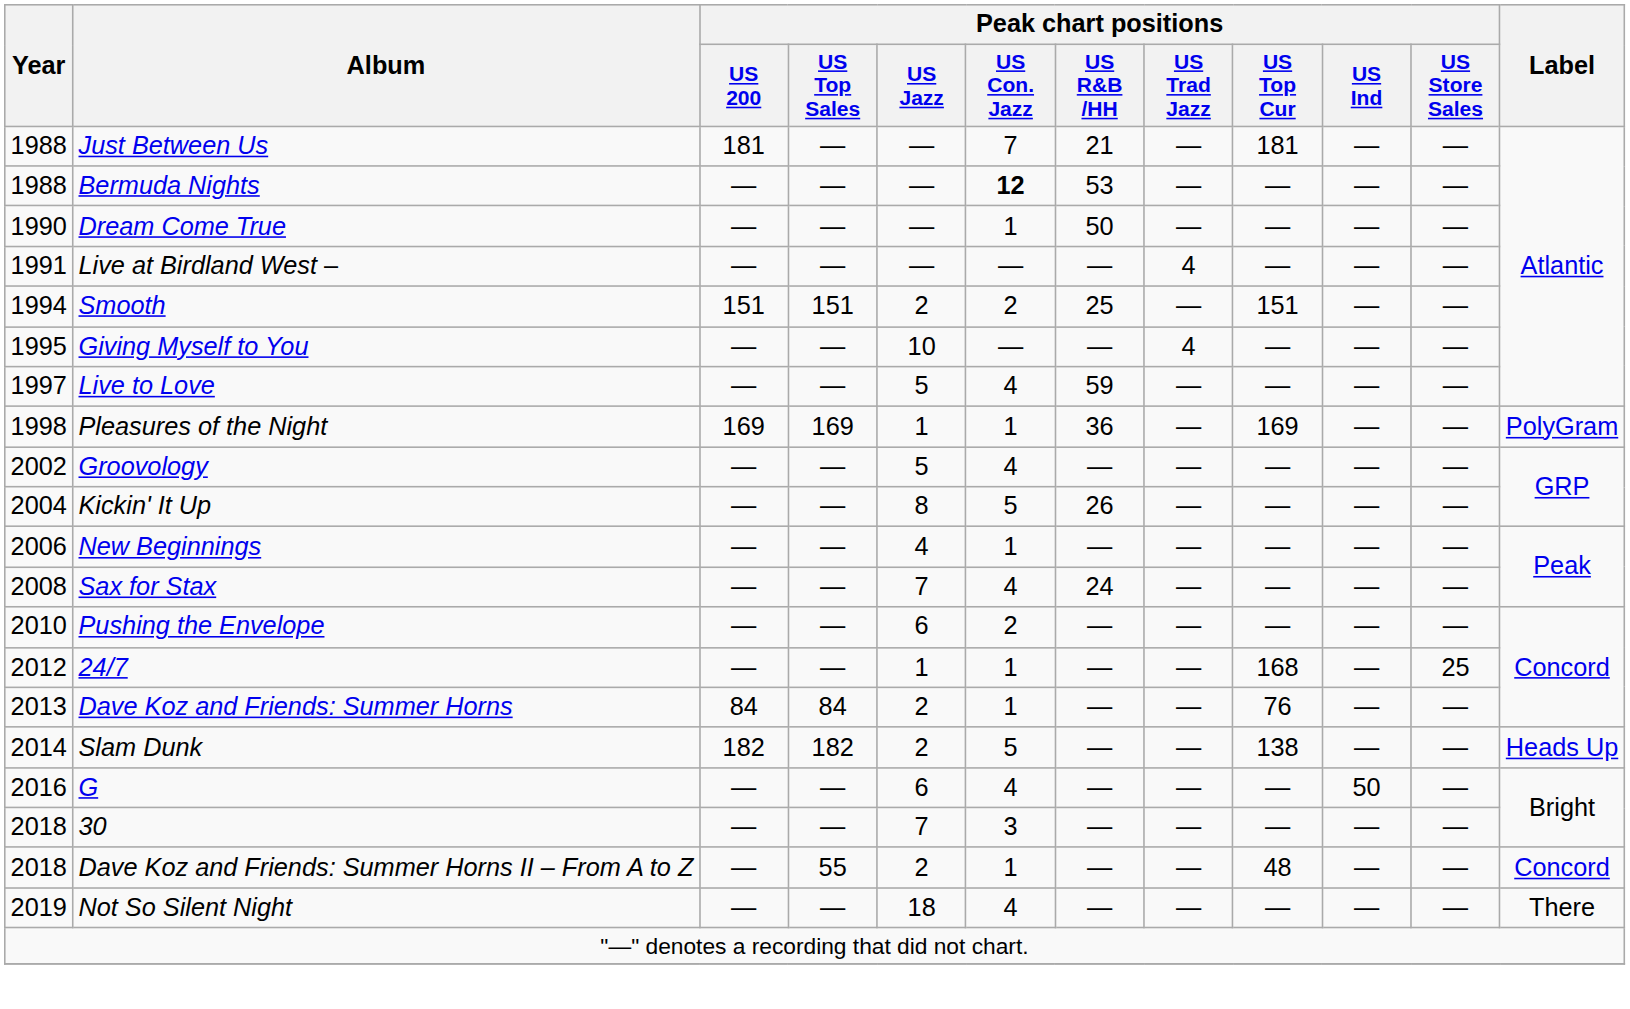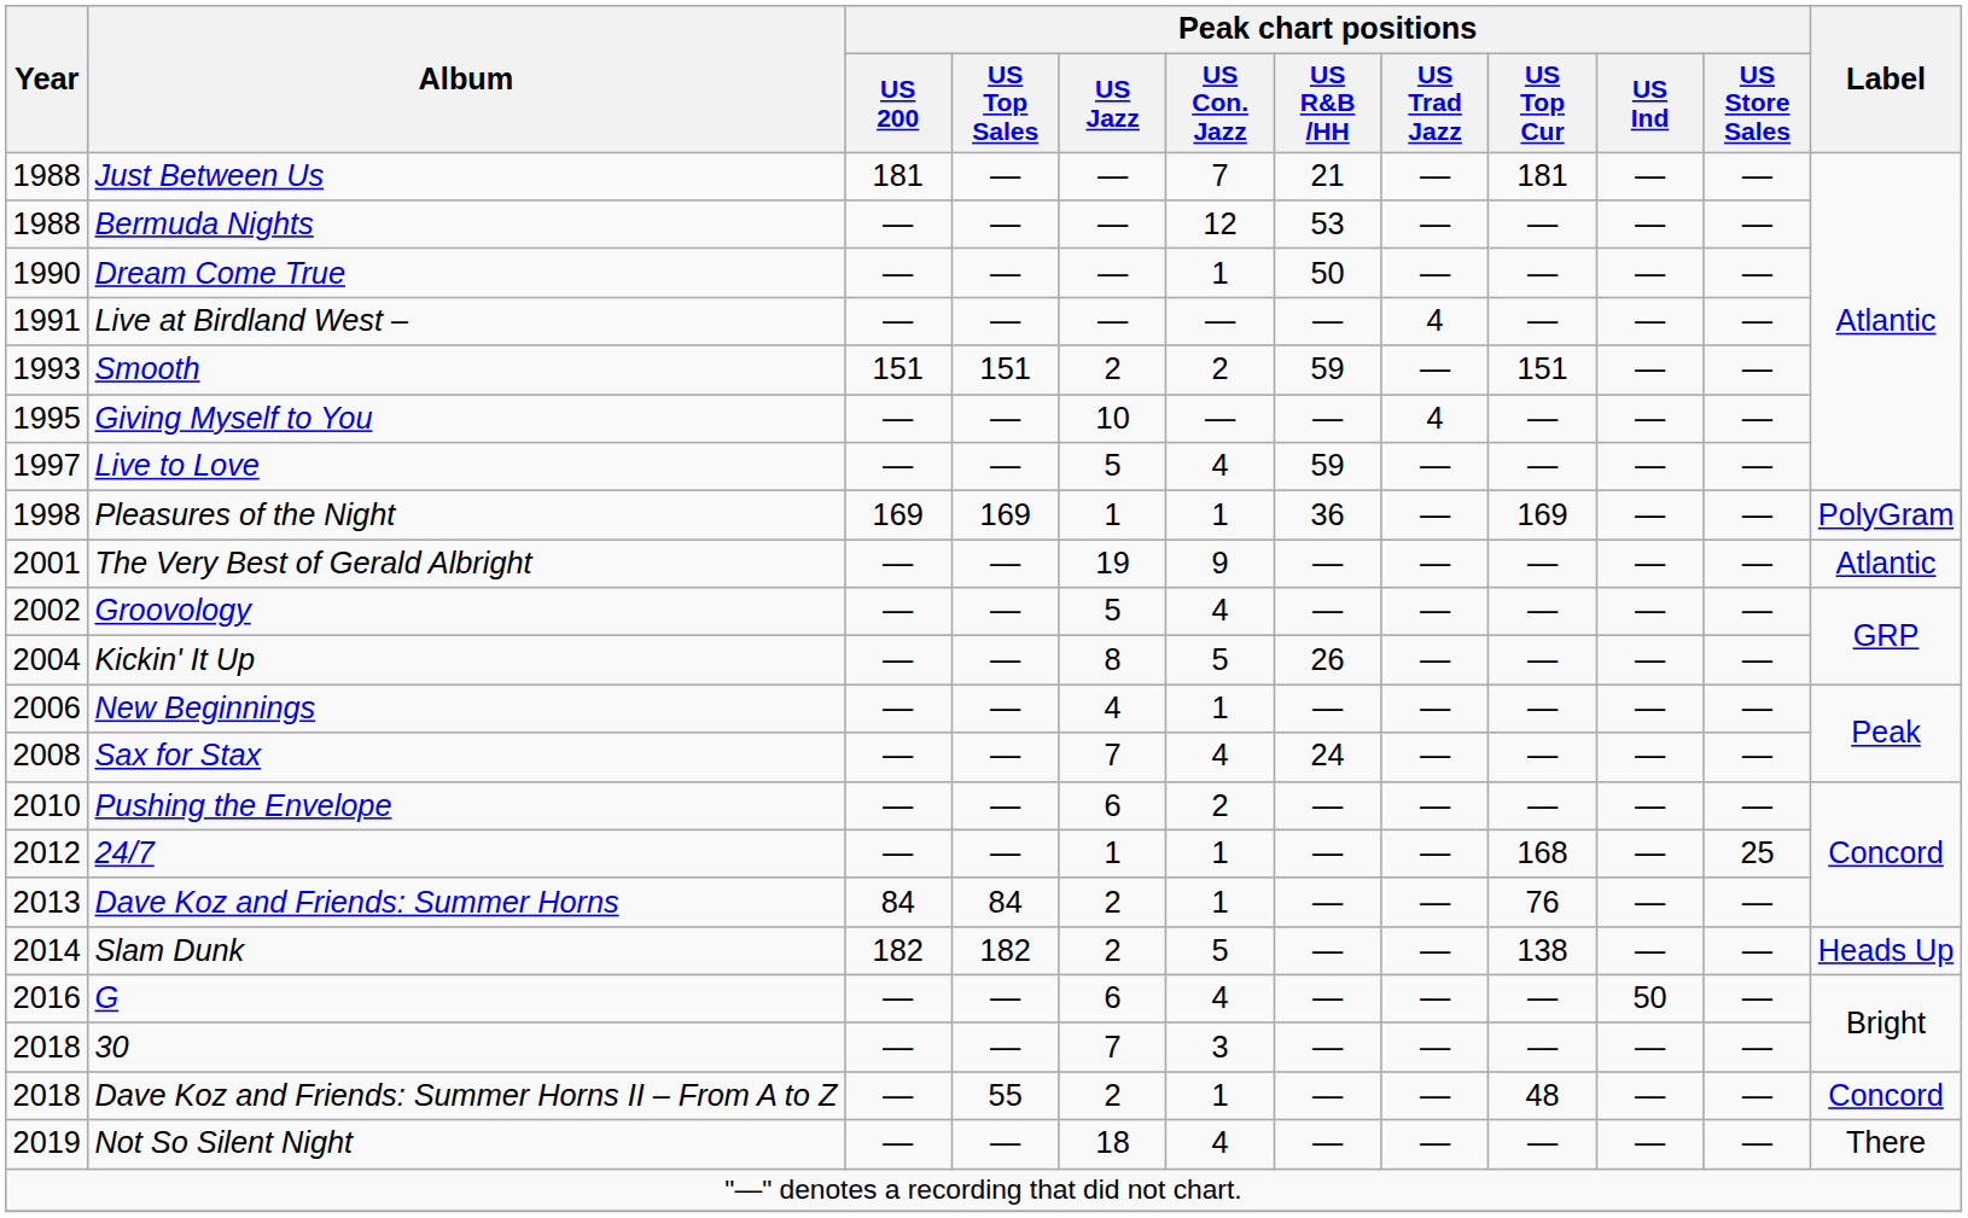 <table class="wikitable" style="text-align:center;">
 <tr>
 <th rowspan="2">Year</th>
 <th rowspan="2">Album</th>
 <th colspan="9">Peak chart positions</th>
 <th rowspan="2">Label</th>
 </tr>
 <tr style="font-size:smaller;">
 <th style="width:50px;"><a href='#'>US<br>200</a><br></th>
 <th style="width:50px;"><a href='#'>US<br>Top<br>Sales</a><br></th>
 <th style="width:50px;"><a href='#'>US<br>Jazz</a><br></th>
 <th style="width:50px;"><a href='#'>US<br>Con.<br>Jazz</a><br></th>
 <th style="width:50px;"><a href='#'>US<br>R&B<br>/HH</a><br></th>
 <th style="width:50px;"><a href='#'>US<br>Trad<br>Jazz</a><br></th>
 <th style="width:50px;"><a href='#'>US<br>Top<br>Cur</a><br></th>
 <th style="width:50px;"><a href='#'>US<br>Ind</a><br></th>
 <th style="width:50px;"><a href='#'>US<br>Store<br>Sales</a><br></th>
 </tr>
 <tr>
 <td>1988</td>
 <td align="left"><em><a href='#'>Just Between Us</a></em></td>
 <td>181</td>
 <td>—</td>
 <td>—</td>
 <td>7</td>
 <td>21</td>
 <td>—</td>
 <td>181</td>
 <td>—</td>
 <td>—</td>
 <td rowspan="7"><a href='#'>Atlantic</a></td>
 </tr>
 <tr>
 <td>1988</td>
 <td align="left"><em><a href='#'>Bermuda Nights</a></em></td>
 <td>—</td>
 <td>—</td>
 <td>—</td>
-<td><strong>12</strong></td>
+<td>12</td>
 <td>53</td>
 <td>—</td>
 <td>—</td>
 <td>—</td>
 <td>—</td>
 </tr>
 <tr>
 <td>1990</td>
 <td align="left"><em><a href='#'>Dream Come True</a></em></td>
 <td>—</td>
 <td>—</td>
 <td>—</td>
 <td>1</td>
 <td>50</td>
 <td>—</td>
 <td>—</td>
 <td>—</td>
 <td>—</td>
 </tr>
 <tr>
 <td>1991</td>
 <td align="left"><em>Live at Birdland West</em> – </td>
 <td>—</td>
 <td>—</td>
 <td>—</td>
 <td>—</td>
 <td>—</td>
 <td>4</td>
 <td>—</td>
 <td>—</td>
 <td>—</td>
 </tr>
 <tr>
-<td>1994</td>
+<td>1993</td>
 <td align="left"><em><a href='#'>Smooth</a></em></td>
 <td>151</td>
 <td>151</td>
 <td>2</td>
 <td>2</td>
-<td>25</td>
+<td>59</td>
 <td>—</td>
 <td>151</td>
 <td>—</td>
 <td>—</td>
 </tr>
 <tr>
 <td>1995</td>
 <td align="left"><em><a href='#'>Giving Myself to You</a></em></td>
 <td>—</td>
 <td>—</td>
 <td>10</td>
 <td>—</td>
 <td>—</td>
 <td>4</td>
 <td>—</td>
 <td>—</td>
 <td>—</td>
 </tr>
 <tr>
 <td>1997</td>
 <td align="left"><em><a href='#'>Live to Love</a></em></td>
 <td>—</td>
 <td>—</td>
 <td>5</td>
 <td>4</td>
 <td>59</td>
 <td>—</td>
 <td>—</td>
 <td>—</td>
 <td>—</td>
 </tr>
 <tr>
 <td>1998</td>
 <td align="left"><em>Pleasures of the Night</em> <br></td>
 <td>169</td>
 <td>169</td>
 <td>1</td>
 <td>1</td>
 <td>36</td>
 <td>—</td>
 <td>169</td>
 <td>—</td>
 <td>—</td>
 <td><a href='#'>PolyGram</a></td>
+</tr>
+<tr>
+<td>2001</td>
+<td align="left"><em>The Very Best of Gerald Albright</em></td>
+<td>—</td>
+<td>—</td>
+<td>19</td>
+<td>9</td>
+<td>—</td>
+<td>—</td>
+<td>—</td>
+<td>—</td>
+<td>—</td>
+<td><a href='#'>Atlantic</a></td>
 </tr>
 <tr>
 <td>2002</td>
 <td align="left"><em><a href='#'>Groovology</a></em></td>
 <td>—</td>
 <td>—</td>
 <td>5</td>
 <td>4</td>
 <td>—</td>
 <td>—</td>
 <td>—</td>
 <td>—</td>
 <td>—</td>
 <td rowspan="2"><a href='#'>GRP</a></td>
 </tr>
 <tr>
 <td>2004</td>
 <td align="left"><em>Kickin' It Up</em></td>
 <td>—</td>
 <td>—</td>
 <td>8</td>
 <td>5</td>
 <td>26</td>
 <td>—</td>
 <td>—</td>
 <td>—</td>
 <td>—</td>
 </tr>
 <tr>
 <td>2006</td>
 <td align="left"><em><a href='#'>New Beginnings</a></em></td>
 <td>—</td>
 <td>—</td>
 <td>4</td>
 <td>1</td>
 <td>—</td>
 <td>—</td>
 <td>—</td>
 <td>—</td>
 <td>—</td>
 <td rowspan="2"><a href='#'>Peak</a></td>
 </tr>
 <tr>
 <td>2008</td>
 <td align="left"><em><a href='#'>Sax for Stax</a></em></td>
 <td>—</td>
 <td>—</td>
 <td>7</td>
 <td>4</td>
 <td>24</td>
 <td>—</td>
 <td>—</td>
 <td>—</td>
 <td>—</td>
 </tr>
 <tr>
 <td>2010</td>
 <td align="left"><em><a href='#'>Pushing the Envelope</a></em></td>
 <td>—</td>
 <td>—</td>
 <td>6</td>
 <td>2</td>
 <td>—</td>
 <td>—</td>
 <td>—</td>
 <td>—</td>
 <td>—</td>
 <td rowspan="3"><a href='#'>Concord</a></td>
 </tr>
 <tr>
 <td>2012</td>
 <td align="left"><em><a href='#'>24/7</a></em> <br></td>
 <td>—</td>
 <td>—</td>
 <td>1</td>
 <td>1</td>
 <td>—</td>
 <td>—</td>
 <td>168</td>
 <td>—</td>
 <td>25</td>
 </tr>
 <tr>
 <td>2013</td>
 <td align="left"><em><a href='#'>Dave Koz and Friends: Summer Horns</a></em> <br></td>
 <td>84</td>
 <td>84</td>
 <td>2</td>
 <td>1</td>
 <td>—</td>
 <td>—</td>
 <td>76</td>
 <td>—</td>
 <td>—</td>
 </tr>
 <tr>
 <td>2014</td>
 <td align="left"><em>Slam Dunk</em></td>
 <td>182</td>
 <td>182</td>
 <td>2</td>
 <td>5</td>
 <td>—</td>
 <td>—</td>
 <td>138</td>
 <td>—</td>
 <td>—</td>
 <td><a href='#'>Heads Up</a></td>
 </tr>
 <tr>
 <td>2016</td>
 <td align="left"><em><a href='#'>G</a></em></td>
 <td>—</td>
 <td>—</td>
 <td>6</td>
 <td>4</td>
 <td>—</td>
 <td>—</td>
 <td>—</td>
 <td>50</td>
 <td>—</td>
 <td rowspan="2">Bright</td>
 </tr>
 <tr>
 <td>2018</td>
 <td align="left"><em>30</em></td>
 <td>—</td>
 <td>—</td>
 <td>7</td>
 <td>3</td>
 <td>—</td>
 <td>—</td>
 <td>—</td>
 <td>—</td>
 <td>—</td>
 </tr>
 <tr>
 <td>2018</td>
 <td align="left"><em>Dave Koz and Friends: Summer Horns II – From A to Z</em> <br></td>
 <td>—</td>
 <td>55</td>
 <td>2</td>
 <td>1</td>
 <td>—</td>
 <td>—</td>
 <td>48</td>
 <td>—</td>
 <td>—</td>
 <td><a href='#'>Concord</a></td>
 </tr>
 <tr>
 <td>2019</td>
 <td align="left"><em>Not So Silent Night</em></td>
 <td>—</td>
 <td>—</td>
 <td>18</td>
 <td>4</td>
 <td>—</td>
 <td>—</td>
 <td>—</td>
 <td>—</td>
 <td>—</td>
 <td>There</td>
 </tr>
 <tr>
 <td colspan="12" style="font-size:90%">"—" denotes a recording that did not chart.</td>
 </tr>
 <tr>
 </tr>
 </table>
